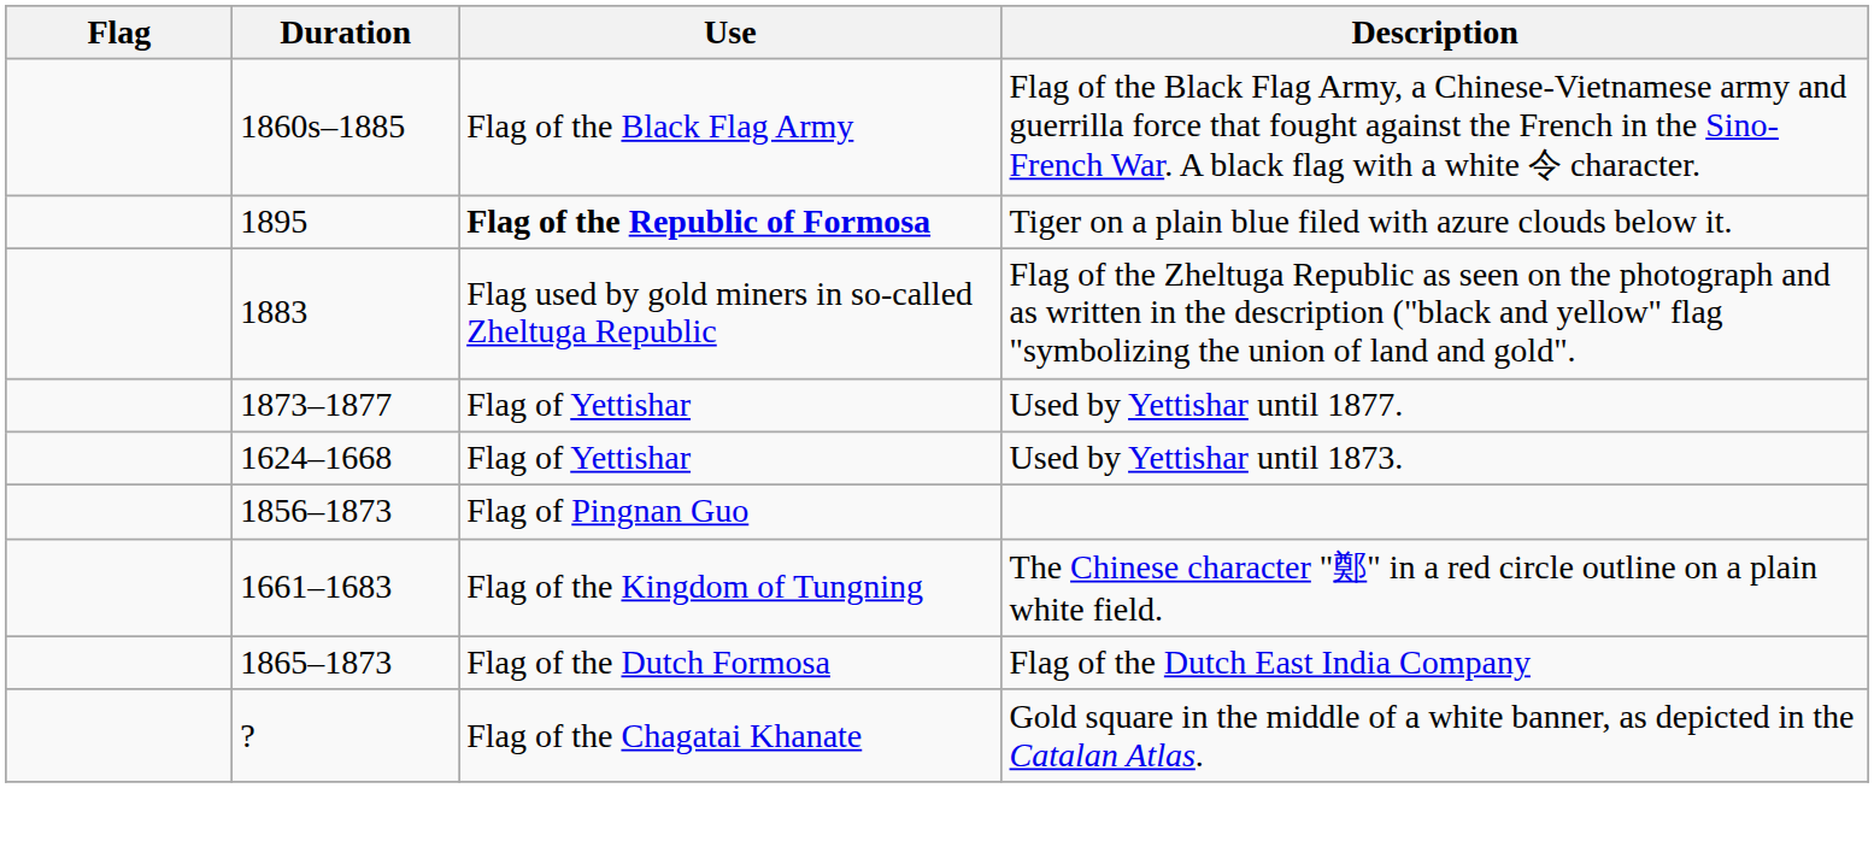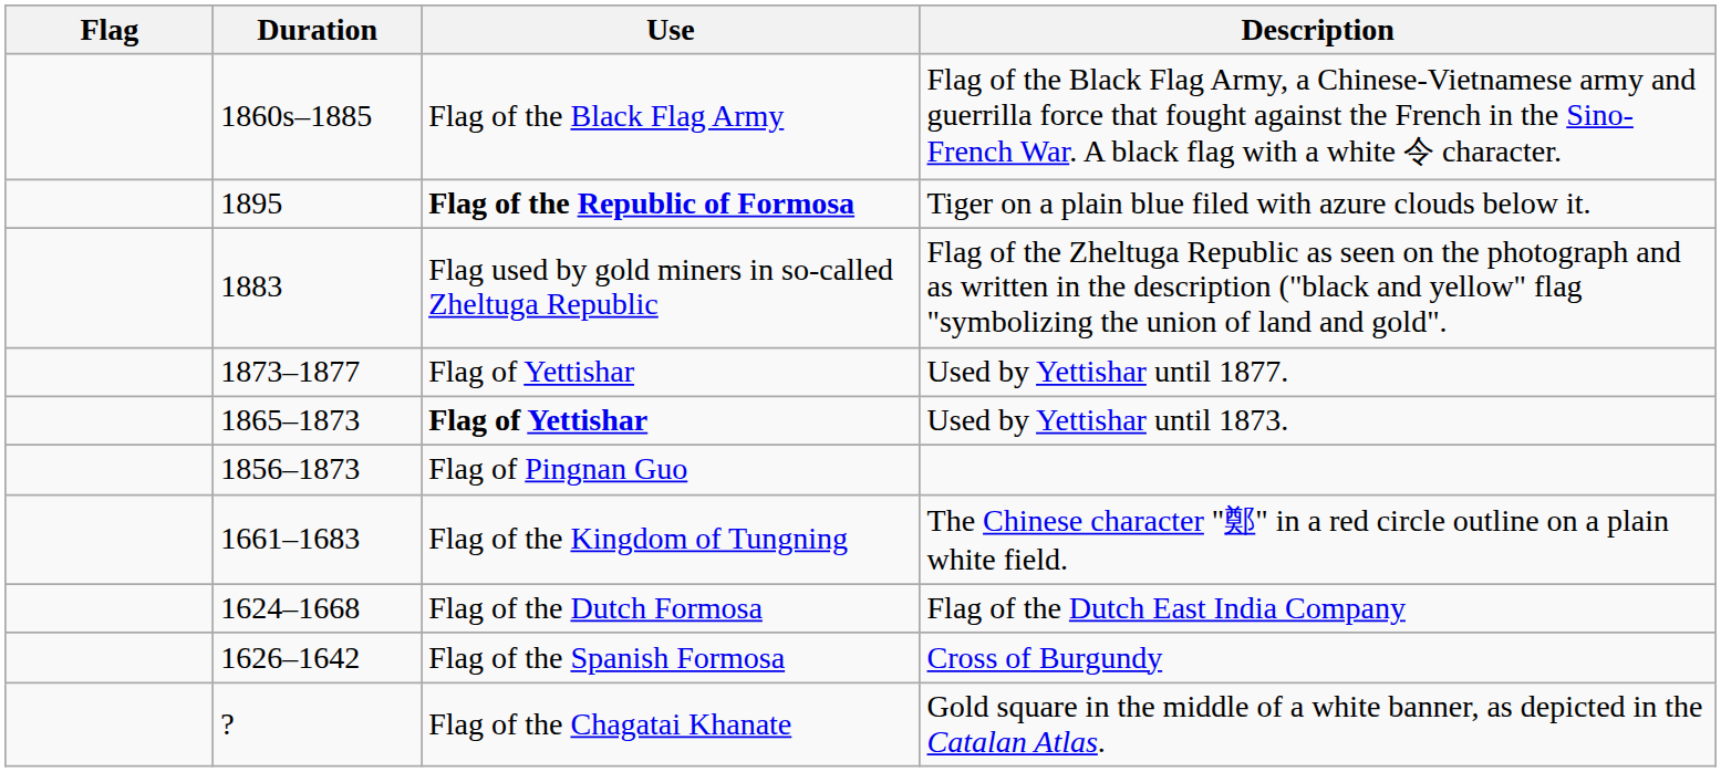 <table class="wikitable" width="100%">
 <tr>
 <th style="width:100px;">Flag</th>
 <th style="width:100px;">Duration</th>
 <th style="width:250px;">Use</th>
 <th style="min-width:250px">Description</th>
 </tr>
 <tr>
 <td></td>
 <td>1860s–1885</td>
 <td>Flag of the <a href='#'>Black Flag Army</a></td>
 <td>Flag of the Black Flag Army, a Chinese-Vietnamese army and guerrilla force that fought against the French in the <a href='#'>Sino-French War</a>. A black flag with a white 令 character.</td>
 </tr>
 <tr>
 <td></td>
 <td>1895</td>
 <td><strong>Flag of the <a href='#'>Republic of Formosa</a></strong></td>
 <td>Tiger on a plain blue filed with azure clouds below it.</td>
 </tr>
 <tr>
 <td></td>
 <td>1883</td>
 <td>Flag used by gold miners in so-called <a href='#'>Zheltuga Republic</a></td>
 <td>Flag of the Zheltuga Republic as seen on the photograph and as written in the description ("black and yellow" flag "symbolizing the union of land and gold".</td>
 </tr>
 <tr>
 <td></td>
 <td>1873–1877</td>
 <td>Flag of <a href='#'>Yettishar</a></td>
 <td>Used by <a href='#'>Yettishar</a> until 1877.</td>
 </tr>
 <tr>
 <td></td>
-<td>1624–1668</td>
-<td>Flag of <a href='#'>Yettishar</a></td>
+<td>1865–1873</td>
+<td><strong>Flag of <a href='#'>Yettishar</a></strong></td>
 <td>Used by <a href='#'>Yettishar</a> until 1873.</td>
 </tr>
 <tr>
 <td></td>
 <td>1856–1873</td>
 <td>Flag of <a href='#'>Pingnan Guo</a></td>
 <td></td>
 </tr>
 <tr>
 <td></td>
 <td>1661–1683</td>
 <td>Flag of the <a href='#'>Kingdom of Tungning</a></td>
 <td>The <a href='#'>Chinese character</a> "<a href='#'>鄭</a>" in a red circle outline on a plain white field.</td>
 </tr>
 <tr>
 <td></td>
-<td>1865–1873</td>
+<td>1624–1668</td>
 <td>Flag of the <a href='#'>Dutch Formosa</a></td>
 <td>Flag of the <a href='#'>Dutch East India Company</a></td>
+</tr>
+<tr>
+<td></td>
+<td>1626–1642</td>
+<td>Flag of the <a href='#'>Spanish Formosa</a></td>
+<td><a href='#'>Cross of Burgundy</a></td>
 </tr>
 <tr>
 <td></td>
 <td>?</td>
 <td>Flag of the <a href='#'>Chagatai Khanate</a></td>
 <td>Gold square in the middle of a white banner, as depicted in the <em><a href='#'>Catalan Atlas</a></em>.</td>
 </tr>
 </table>
